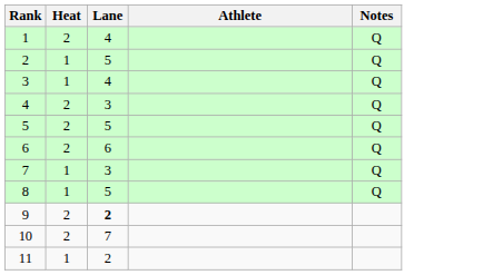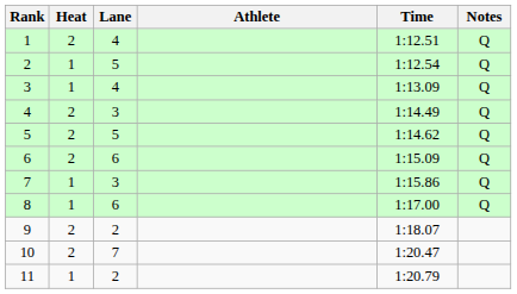 <table class="wikitable sortable" style="text-align:center">
 <tr>
 <th width=40>Rank</th>
 <th width=40>Heat</th>
 <th width=40>Lane</th>
 <th width=250>Athlete</th>
+<th width=80>Time</th>
 <th width=50>Notes</th>
 </tr>
 <tr bgcolor=ccffcc>
 <td>1</td>
 <td>2</td>
 <td>4</td>
 <td align=left></td>
+<td>1:12.51</td>
 <td>Q</td>
 </tr>
 <tr bgcolor=ccffcc>
 <td>2</td>
 <td>1</td>
 <td>5</td>
 <td align=left></td>
+<td>1:12.54</td>
 <td>Q</td>
 </tr>
 <tr bgcolor=ccffcc>
 <td>3</td>
 <td>1</td>
 <td>4</td>
 <td align=left></td>
+<td>1:13.09</td>
 <td>Q</td>
 </tr>
 <tr bgcolor=ccffcc>
 <td>4</td>
 <td>2</td>
 <td>3</td>
 <td align=left></td>
+<td>1:14.49</td>
 <td>Q</td>
 </tr>
 <tr bgcolor=ccffcc>
 <td>5</td>
 <td>2</td>
 <td>5</td>
 <td align=left></td>
+<td>1:14.62</td>
 <td>Q</td>
 </tr>
 <tr bgcolor=ccffcc>
 <td>6</td>
 <td>2</td>
 <td>6</td>
 <td align=left></td>
+<td>1:15.09</td>
 <td>Q</td>
 </tr>
 <tr bgcolor=ccffcc>
 <td>7</td>
 <td>1</td>
 <td>3</td>
 <td align=left></td>
+<td>1:15.86</td>
 <td>Q</td>
 </tr>
 <tr bgcolor=ccffcc>
 <td>8</td>
 <td>1</td>
-<td>5</td>
+<td>6</td>
 <td align=left></td>
+<td>1:17.00</td>
 <td>Q</td>
 </tr>
 <tr>
 <td>9</td>
 <td>2</td>
-<td><strong>2</strong></td>
+<td>2</td>
 <td align=left></td>
+<td>1:18.07</td>
 <td></td>
 </tr>
 <tr>
 <td>10</td>
 <td>2</td>
 <td>7</td>
 <td align=left></td>
+<td>1:20.47</td>
 <td></td>
 </tr>
 <tr>
 <td>11</td>
 <td>1</td>
 <td>2</td>
 <td align=left></td>
+<td>1:20.79</td>
 <td></td>
 </tr>
 </table>
